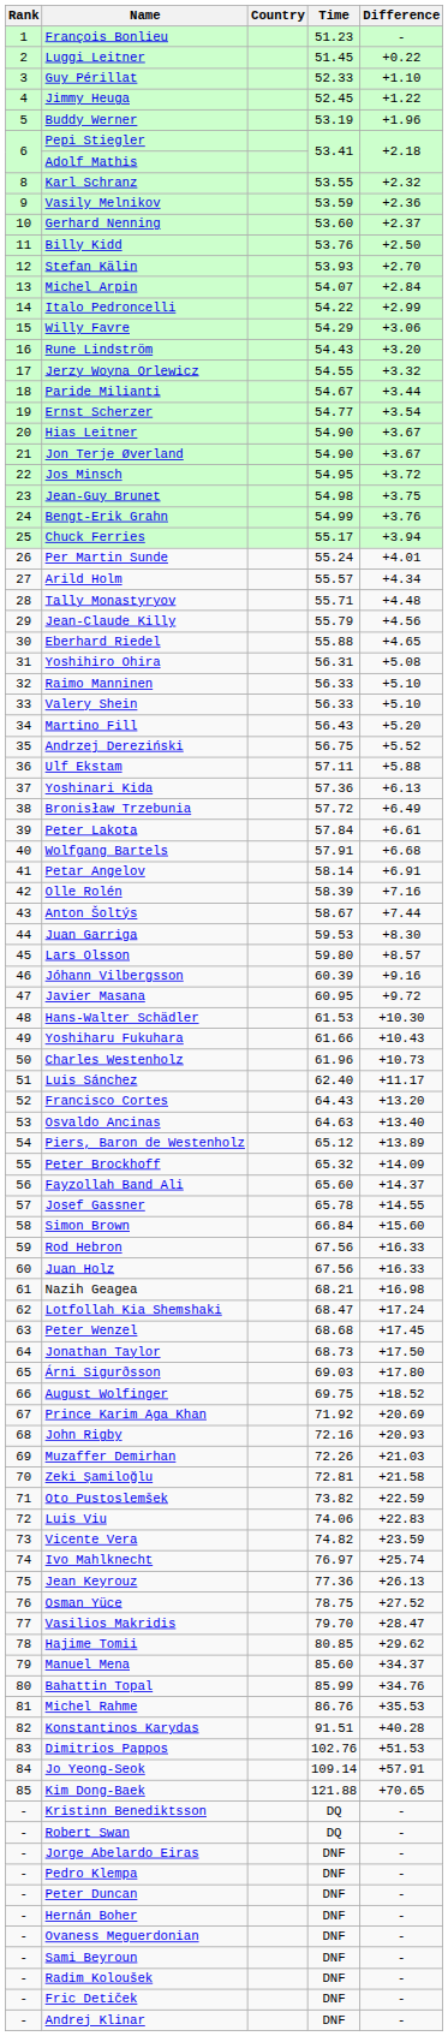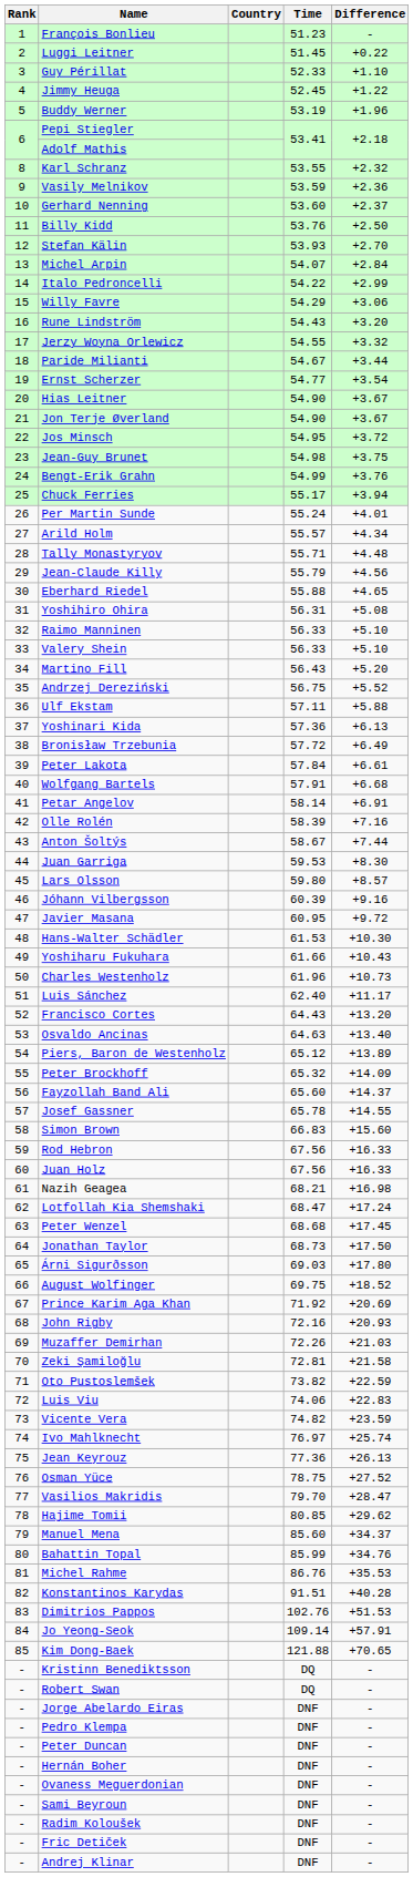 <table class="wikitable sortable" style="text-align:center">
 <tr>
 <th>Rank</th>
 <th>Name</th>
 <th>Country</th>
 <th>Time</th>
 <th>Difference</th>
 </tr>
 <tr style="background:#cfc;">
 <td>1</td>
 <td align=left><a href='#'>François Bonlieu</a></td>
 <td align=left></td>
 <td>51.23</td>
 <td>-</td>
 </tr>
 <tr style="background:#cfc;">
 <td>2</td>
 <td align=left><a href='#'>Luggi Leitner</a></td>
 <td align=left></td>
 <td>51.45</td>
 <td>+0.22</td>
 </tr>
 <tr style="background:#cfc;">
 <td>3</td>
 <td align=left><a href='#'>Guy Périllat</a></td>
 <td align=left></td>
 <td>52.33</td>
 <td>+1.10</td>
 </tr>
 <tr style="background:#cfc;">
 <td>4</td>
 <td align=left><a href='#'>Jimmy Heuga</a></td>
 <td align=left></td>
 <td>52.45</td>
 <td>+1.22</td>
 </tr>
 <tr style="background:#cfc;">
 <td>5</td>
 <td align=left><a href='#'>Buddy Werner</a></td>
 <td align=left></td>
 <td>53.19</td>
 <td>+1.96</td>
 </tr>
 <tr style="background:#cfc;">
 <td rowspan=2>6</td>
 <td align=left><a href='#'>Pepi Stiegler</a></td>
 <td align=left></td>
 <td rowspan=2>53.41</td>
 <td rowspan=2>+2.18</td>
 </tr>
 <tr style="background:#cfc;">
 <td align=left><a href='#'>Adolf Mathis</a></td>
 <td align=left></td>
 </tr>
 <tr style="background:#cfc;">
 <td>8</td>
 <td align=left><a href='#'>Karl Schranz</a></td>
 <td align=left></td>
 <td>53.55</td>
 <td>+2.32</td>
 </tr>
 <tr style="background:#cfc;">
 <td>9</td>
 <td align=left><a href='#'>Vasily Melnikov</a></td>
 <td align=left></td>
 <td>53.59</td>
 <td>+2.36</td>
 </tr>
 <tr style="background:#cfc;">
 <td>10</td>
 <td align=left><a href='#'>Gerhard Nenning</a></td>
 <td align=left></td>
 <td>53.60</td>
 <td>+2.37</td>
 </tr>
 <tr style="background:#cfc;">
 <td>11</td>
 <td align=left><a href='#'>Billy Kidd</a></td>
 <td align=left></td>
 <td>53.76</td>
 <td>+2.50</td>
 </tr>
 <tr style="background:#cfc;">
 <td>12</td>
 <td align=left><a href='#'>Stefan Kälin</a></td>
 <td align=left></td>
 <td>53.93</td>
 <td>+2.70</td>
 </tr>
 <tr style="background:#cfc;">
 <td>13</td>
 <td align=left><a href='#'>Michel Arpin</a></td>
 <td align=left></td>
 <td>54.07</td>
 <td>+2.84</td>
 </tr>
 <tr style="background:#cfc;">
 <td>14</td>
 <td align=left><a href='#'>Italo Pedroncelli</a></td>
 <td align=left></td>
 <td>54.22</td>
 <td>+2.99</td>
 </tr>
 <tr style="background:#cfc;">
 <td>15</td>
 <td align=left><a href='#'>Willy Favre</a></td>
 <td align=left></td>
 <td>54.29</td>
 <td>+3.06</td>
 </tr>
 <tr style="background:#cfc;">
 <td>16</td>
 <td align=left><a href='#'>Rune Lindström</a></td>
 <td align=left></td>
 <td>54.43</td>
 <td>+3.20</td>
 </tr>
 <tr style="background:#cfc;">
 <td>17</td>
 <td align=left><a href='#'>Jerzy Woyna Orlewicz</a></td>
 <td align=left></td>
 <td>54.55</td>
 <td>+3.32</td>
 </tr>
 <tr style="background:#cfc;">
 <td>18</td>
 <td align=left><a href='#'>Paride Milianti</a></td>
 <td align=left></td>
 <td>54.67</td>
 <td>+3.44</td>
 </tr>
 <tr style="background:#cfc;">
 <td>19</td>
 <td align=left><a href='#'>Ernst Scherzer</a></td>
 <td align=left></td>
 <td>54.77</td>
 <td>+3.54</td>
 </tr>
 <tr style="background:#cfc;">
 <td>20</td>
 <td align=left><a href='#'>Hias Leitner</a></td>
 <td align=left></td>
 <td>54.90</td>
 <td>+3.67</td>
 </tr>
 <tr style="background:#cfc;">
 <td>21</td>
 <td align=left><a href='#'>Jon Terje Øverland</a></td>
 <td align=left></td>
 <td>54.90</td>
 <td>+3.67</td>
 </tr>
 <tr style="background:#cfc;">
 <td>22</td>
 <td align=left><a href='#'>Jos Minsch</a></td>
 <td align=left></td>
 <td>54.95</td>
 <td>+3.72</td>
 </tr>
 <tr style="background:#cfc;">
 <td>23</td>
 <td align=left><a href='#'>Jean-Guy Brunet</a></td>
 <td align=left></td>
 <td>54.98</td>
 <td>+3.75</td>
 </tr>
 <tr style="background:#cfc;">
 <td>24</td>
 <td align=left><a href='#'>Bengt-Erik Grahn</a></td>
 <td align=left></td>
 <td>54.99</td>
 <td>+3.76</td>
 </tr>
 <tr style="background:#cfc;">
 <td>25</td>
 <td align=left><a href='#'>Chuck Ferries</a></td>
 <td align=left></td>
 <td>55.17</td>
 <td>+3.94</td>
 </tr>
 <tr>
 <td>26</td>
 <td align=left><a href='#'>Per Martin Sunde</a></td>
 <td align=left></td>
 <td>55.24</td>
 <td>+4.01</td>
 </tr>
 <tr>
 <td>27</td>
 <td align=left><a href='#'>Arild Holm</a></td>
 <td align=left></td>
 <td>55.57</td>
 <td>+4.34</td>
 </tr>
 <tr>
 <td>28</td>
 <td align=left><a href='#'>Tally Monastyryov</a></td>
 <td align=left></td>
 <td>55.71</td>
 <td>+4.48</td>
 </tr>
 <tr>
 <td>29</td>
 <td align=left><a href='#'>Jean-Claude Killy</a></td>
 <td align=left></td>
 <td>55.79</td>
 <td>+4.56</td>
 </tr>
 <tr>
 <td>30</td>
 <td align=left><a href='#'>Eberhard Riedel</a></td>
 <td align=left></td>
 <td>55.88</td>
 <td>+4.65</td>
 </tr>
 <tr>
 <td>31</td>
 <td align=left><a href='#'>Yoshihiro Ohira</a></td>
 <td align=left></td>
 <td>56.31</td>
 <td>+5.08</td>
 </tr>
 <tr>
 <td>32</td>
 <td align=left><a href='#'>Raimo Manninen</a></td>
 <td align=left></td>
 <td>56.33</td>
 <td>+5.10</td>
 </tr>
 <tr>
 <td>33</td>
 <td align=left><a href='#'>Valery Shein</a></td>
 <td align=left></td>
 <td>56.33</td>
 <td>+5.10</td>
 </tr>
 <tr>
 <td>34</td>
 <td align=left><a href='#'>Martino Fill</a></td>
 <td align=left></td>
 <td>56.43</td>
 <td>+5.20</td>
 </tr>
 <tr>
 <td>35</td>
 <td align=left><a href='#'>Andrzej Dereziński</a></td>
 <td align=left></td>
 <td>56.75</td>
 <td>+5.52</td>
 </tr>
 <tr>
 <td>36</td>
 <td align=left><a href='#'>Ulf Ekstam</a></td>
 <td align=left></td>
 <td>57.11</td>
 <td>+5.88</td>
 </tr>
 <tr>
 <td>37</td>
 <td align=left><a href='#'>Yoshinari Kida</a></td>
 <td align=left></td>
 <td>57.36</td>
 <td>+6.13</td>
 </tr>
 <tr>
 <td>38</td>
 <td align=left><a href='#'>Bronisław Trzebunia</a></td>
 <td align=left></td>
 <td>57.72</td>
 <td>+6.49</td>
 </tr>
 <tr>
 <td>39</td>
 <td align=left><a href='#'>Peter Lakota</a></td>
 <td align=left></td>
 <td>57.84</td>
 <td>+6.61</td>
 </tr>
 <tr>
 <td>40</td>
 <td align=left><a href='#'>Wolfgang Bartels</a></td>
 <td align=left></td>
 <td>57.91</td>
 <td>+6.68</td>
 </tr>
 <tr>
 <td>41</td>
 <td align=left><a href='#'>Petar Angelov</a></td>
 <td align=left></td>
 <td>58.14</td>
 <td>+6.91</td>
 </tr>
 <tr>
 <td>42</td>
 <td align=left><a href='#'>Olle Rolén</a></td>
 <td align=left></td>
 <td>58.39</td>
 <td>+7.16</td>
 </tr>
 <tr>
 <td>43</td>
 <td align=left><a href='#'>Anton Šoltýs</a></td>
 <td align=left></td>
 <td>58.67</td>
 <td>+7.44</td>
 </tr>
 <tr>
 <td>44</td>
 <td align=left><a href='#'>Juan Garriga</a></td>
 <td align=left></td>
 <td>59.53</td>
 <td>+8.30</td>
 </tr>
 <tr>
 <td>45</td>
 <td align=left><a href='#'>Lars Olsson</a></td>
 <td align=left></td>
 <td>59.80</td>
 <td>+8.57</td>
 </tr>
 <tr>
 <td>46</td>
 <td align=left><a href='#'>Jóhann Vilbergsson</a></td>
 <td align=left></td>
 <td>60.39</td>
 <td>+9.16</td>
 </tr>
 <tr>
 <td>47</td>
 <td align=left><a href='#'>Javier Masana</a></td>
 <td align=left></td>
 <td>60.95</td>
 <td>+9.72</td>
 </tr>
 <tr>
 <td>48</td>
 <td align=left><a href='#'>Hans-Walter Schädler</a></td>
 <td align=left></td>
 <td>61.53</td>
 <td>+10.30</td>
 </tr>
 <tr>
 <td>49</td>
 <td align=left><a href='#'>Yoshiharu Fukuhara</a></td>
 <td align=left></td>
 <td>61.66</td>
 <td>+10.43</td>
 </tr>
 <tr>
 <td>50</td>
 <td align=left><a href='#'>Charles Westenholz</a></td>
 <td align=left></td>
 <td>61.96</td>
 <td>+10.73</td>
 </tr>
 <tr>
 <td>51</td>
 <td align=left><a href='#'>Luis Sánchez</a></td>
 <td align=left></td>
 <td>62.40</td>
 <td>+11.17</td>
 </tr>
 <tr>
 <td>52</td>
 <td align=left><a href='#'>Francisco Cortes</a></td>
 <td align=left></td>
 <td>64.43</td>
 <td>+13.20</td>
 </tr>
 <tr>
 <td>53</td>
 <td align=left><a href='#'>Osvaldo Ancinas</a></td>
 <td align=left></td>
 <td>64.63</td>
 <td>+13.40</td>
 </tr>
 <tr>
 <td>54</td>
 <td align=left><a href='#'>Piers, Baron de Westenholz</a></td>
 <td align=left></td>
 <td>65.12</td>
 <td>+13.89</td>
 </tr>
 <tr>
 <td>55</td>
 <td align=left><a href='#'>Peter Brockhoff</a></td>
 <td align=left></td>
 <td>65.32</td>
 <td>+14.09</td>
 </tr>
 <tr>
 <td>56</td>
 <td align=left><a href='#'>Fayzollah Band Ali</a></td>
 <td align=left></td>
 <td>65.60</td>
 <td>+14.37</td>
 </tr>
 <tr>
 <td>57</td>
 <td align=left><a href='#'>Josef Gassner</a></td>
 <td align=left></td>
 <td>65.78</td>
 <td>+14.55</td>
 </tr>
 <tr>
 <td>58</td>
 <td align=left><a href='#'>Simon Brown</a></td>
 <td align=left></td>
-<td>66.84</td>
+<td>66.83</td>
 <td>+15.60</td>
 </tr>
 <tr>
 <td>59</td>
 <td align=left><a href='#'>Rod Hebron</a></td>
 <td align=left></td>
 <td>67.56</td>
 <td>+16.33</td>
 </tr>
 <tr>
 <td>60</td>
 <td align=left><a href='#'>Juan Holz</a></td>
 <td align=left></td>
 <td>67.56</td>
 <td>+16.33</td>
 </tr>
 <tr>
 <td>61</td>
 <td align=left>Nazih Geagea</td>
 <td align=left></td>
 <td>68.21</td>
 <td>+16.98</td>
 </tr>
 <tr>
 <td>62</td>
 <td align=left><a href='#'>Lotfollah Kia Shemshaki</a></td>
 <td align=left></td>
 <td>68.47</td>
 <td>+17.24</td>
 </tr>
 <tr>
 <td>63</td>
 <td align=left><a href='#'>Peter Wenzel</a></td>
 <td align=left></td>
 <td>68.68</td>
 <td>+17.45</td>
 </tr>
 <tr>
 <td>64</td>
 <td align=left><a href='#'>Jonathan Taylor</a></td>
 <td align=left></td>
 <td>68.73</td>
 <td>+17.50</td>
 </tr>
 <tr>
 <td>65</td>
 <td align=left><a href='#'>Árni Sigurðsson</a></td>
 <td align=left></td>
 <td>69.03</td>
 <td>+17.80</td>
 </tr>
 <tr>
 <td>66</td>
 <td align=left><a href='#'>August Wolfinger</a></td>
 <td align=left></td>
 <td>69.75</td>
 <td>+18.52</td>
 </tr>
 <tr>
 <td>67</td>
 <td align=left><a href='#'>Prince Karim Aga Khan</a></td>
 <td align=left></td>
 <td>71.92</td>
 <td>+20.69</td>
 </tr>
 <tr>
 <td>68</td>
 <td align=left><a href='#'>John Rigby</a></td>
 <td align=left></td>
 <td>72.16</td>
 <td>+20.93</td>
 </tr>
 <tr>
 <td>69</td>
 <td align=left><a href='#'>Muzaffer Demirhan</a></td>
 <td align=left></td>
 <td>72.26</td>
 <td>+21.03</td>
 </tr>
 <tr>
 <td>70</td>
 <td align=left><a href='#'>Zeki Şamiloğlu</a></td>
 <td align=left></td>
 <td>72.81</td>
 <td>+21.58</td>
 </tr>
 <tr>
 <td>71</td>
 <td align=left><a href='#'>Oto Pustoslemšek</a></td>
 <td align=left></td>
 <td>73.82</td>
 <td>+22.59</td>
 </tr>
 <tr>
 <td>72</td>
 <td align=left><a href='#'>Luis Viu</a></td>
 <td align=left></td>
 <td>74.06</td>
 <td>+22.83</td>
 </tr>
 <tr>
 <td>73</td>
 <td align=left><a href='#'>Vicente Vera</a></td>
 <td align=left></td>
 <td>74.82</td>
 <td>+23.59</td>
 </tr>
 <tr>
 <td>74</td>
 <td align=left><a href='#'>Ivo Mahlknecht</a></td>
 <td align=left></td>
 <td>76.97</td>
 <td>+25.74</td>
 </tr>
 <tr>
 <td>75</td>
 <td align=left><a href='#'>Jean Keyrouz</a></td>
 <td align=left></td>
 <td>77.36</td>
 <td>+26.13</td>
 </tr>
 <tr>
 <td>76</td>
 <td align=left><a href='#'>Osman Yüce</a></td>
 <td align=left></td>
 <td>78.75</td>
 <td>+27.52</td>
 </tr>
 <tr>
 <td>77</td>
 <td align=left><a href='#'>Vasilios Makridis</a></td>
 <td align=left></td>
 <td>79.70</td>
 <td>+28.47</td>
 </tr>
 <tr>
 <td>78</td>
 <td align=left><a href='#'>Hajime Tomii</a></td>
 <td align=left></td>
 <td>80.85</td>
 <td>+29.62</td>
 </tr>
 <tr>
 <td>79</td>
 <td align=left><a href='#'>Manuel Mena</a></td>
 <td align=left></td>
 <td>85.60</td>
 <td>+34.37</td>
 </tr>
 <tr>
 <td>80</td>
 <td align=left><a href='#'>Bahattin Topal</a></td>
 <td align=left></td>
 <td>85.99</td>
 <td>+34.76</td>
 </tr>
 <tr>
 <td>81</td>
 <td align=left><a href='#'>Michel Rahme</a></td>
 <td align=left></td>
 <td>86.76</td>
 <td>+35.53</td>
 </tr>
 <tr>
 <td>82</td>
 <td align=left><a href='#'>Konstantinos Karydas</a></td>
 <td align=left></td>
 <td>91.51</td>
 <td>+40.28</td>
 </tr>
 <tr>
 <td>83</td>
 <td align=left><a href='#'>Dimitrios Pappos</a></td>
 <td align=left></td>
 <td>102.76</td>
 <td>+51.53</td>
 </tr>
 <tr>
 <td>84</td>
 <td align=left><a href='#'>Jo Yeong-Seok</a></td>
 <td align=left></td>
 <td>109.14</td>
 <td>+57.91</td>
 </tr>
 <tr>
 <td>85</td>
 <td align=left><a href='#'>Kim Dong-Baek</a></td>
 <td align=left></td>
 <td>121.88</td>
 <td>+70.65</td>
 </tr>
 <tr>
 <td>-</td>
 <td align=left><a href='#'>Kristinn Benediktsson</a></td>
 <td align=left></td>
 <td>DQ</td>
 <td>-</td>
 </tr>
 <tr>
 <td>-</td>
 <td align=left><a href='#'>Robert Swan</a></td>
 <td align=left></td>
 <td>DQ</td>
 <td>-</td>
 </tr>
 <tr>
 <td>-</td>
 <td align=left><a href='#'>Jorge Abelardo Eiras</a></td>
 <td align=left></td>
 <td>DNF</td>
 <td>-</td>
 </tr>
 <tr>
 <td>-</td>
 <td align=left><a href='#'>Pedro Klempa</a></td>
 <td align=left></td>
 <td>DNF</td>
 <td>-</td>
 </tr>
 <tr>
 <td>-</td>
 <td align=left><a href='#'>Peter Duncan</a></td>
 <td align=left></td>
 <td>DNF</td>
 <td>-</td>
 </tr>
 <tr>
 <td>-</td>
 <td align=left><a href='#'>Hernán Boher</a></td>
 <td align=left></td>
 <td>DNF</td>
 <td>-</td>
 </tr>
 <tr>
 <td>-</td>
 <td align=left><a href='#'>Ovaness Meguerdonian</a></td>
 <td align=left></td>
 <td>DNF</td>
 <td>-</td>
 </tr>
 <tr>
 <td>-</td>
 <td align=left><a href='#'>Sami Beyroun</a></td>
 <td align=left></td>
 <td>DNF</td>
 <td>-</td>
 </tr>
 <tr>
 <td>-</td>
 <td align=left><a href='#'>Radim Koloušek</a></td>
 <td align=left></td>
 <td>DNF</td>
 <td>-</td>
 </tr>
 <tr>
 <td>-</td>
 <td align=left><a href='#'>Fric Detiček</a></td>
 <td align=left></td>
 <td>DNF</td>
 <td>-</td>
 </tr>
 <tr>
 <td>-</td>
 <td align=left><a href='#'>Andrej Klinar</a></td>
 <td align=left></td>
 <td>DNF</td>
 <td>-</td>
 </tr>
 </table>
